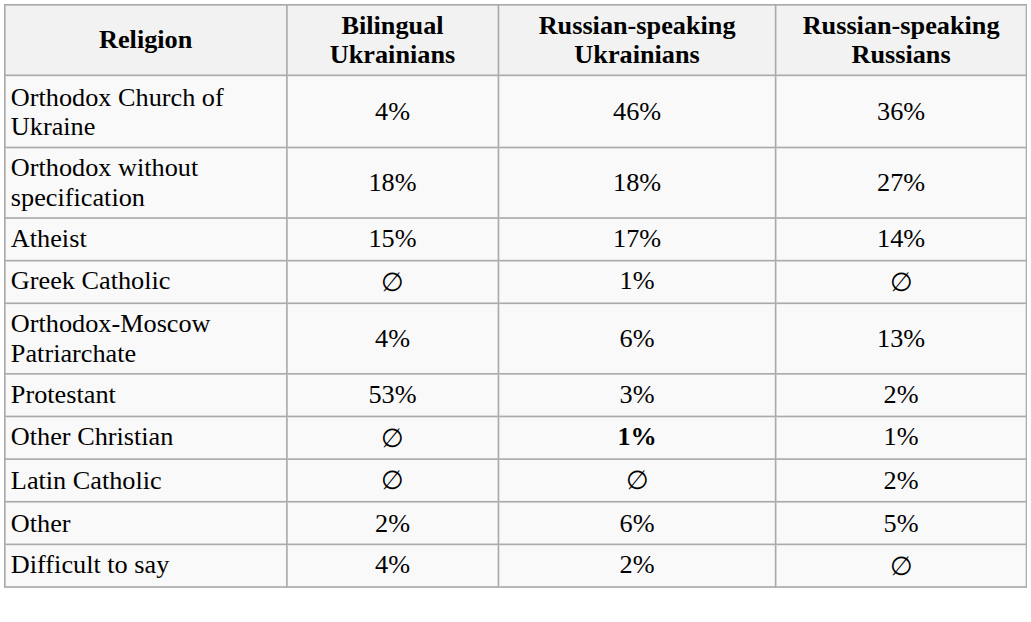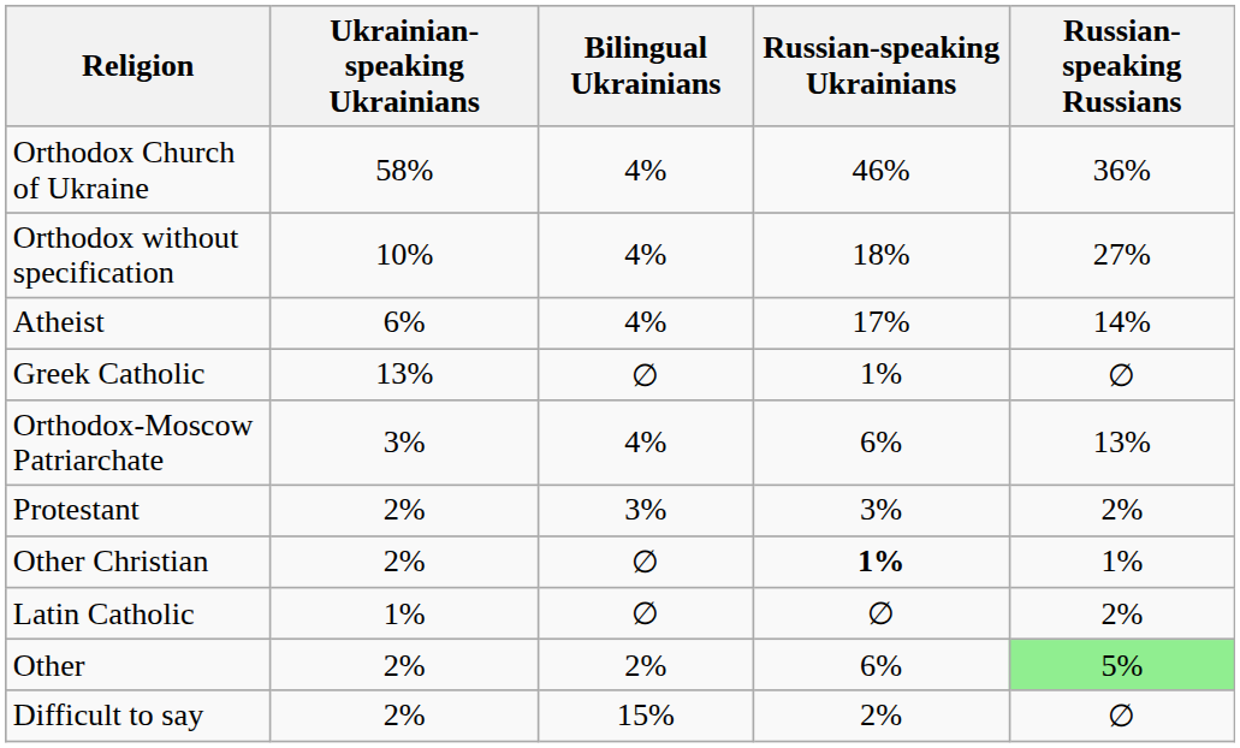 <table class="wikitable" style="margin:auto">
 <tr>
 <th rowspan="1">Religion</th>
+<th colspan="1">Ukrainian-speaking Ukrainians</th>
 <th colspan="1">Bilingual Ukrainians</th>
 <th colspan="1">Russian-speaking Ukrainians</th>
 <th colspan="1">Russian-speaking Russians</th>
 </tr>
 <tr>
 <td>Orthodox Church of Ukraine</td>
+<td style="text-align:center;">58%</td>
 <td style="text-align:center;">4%</td>
 <td style="text-align:center;">46%</td>
 <td style="text-align:center;">36%</td>
 </tr>
 <tr>
 <td>Orthodox without specification</td>
-<td style="text-align:center;">18%</td>
+<td style="text-align:center;">10%</td>
+<td style="text-align:center;">4%</td>
 <td style="text-align:center;">18%</td>
 <td style="text-align:center;">27%</td>
 </tr>
 <tr>
 <td>Atheist</td>
-<td style="text-align:center;">15%</td>
+<td style="text-align:center;">6%</td>
+<td style="text-align:center;">4%</td>
 <td style="text-align:center;">17%</td>
 <td style="text-align:center;">14%</td>
 </tr>
 <tr>
 <td>Greek Catholic</td>
+<td style="text-align:center;">13%</td>
 <td style="text-align:center;">∅</td>
 <td style="text-align:center;">1%</td>
 <td style="text-align:center;">∅</td>
 </tr>
 <tr>
 <td>Orthodox-Moscow Patriarchate</td>
+<td style="text-align:center;">3%</td>
 <td style="text-align:center;">4%</td>
 <td style="text-align:center;">6%</td>
 <td style="text-align:center;">13%</td>
 </tr>
 <tr>
 <td>Protestant</td>
-<td style="text-align:center;">53%</td>
+<td style="text-align:center;">2%</td>
+<td style="text-align:center;">3%</td>
 <td style="text-align:center;">3%</td>
 <td style="text-align:center;">2%</td>
 </tr>
 <tr>
 <td>Other Christian</td>
+<td style="text-align:center;">2%</td>
 <td style="text-align:center;">∅</td>
 <td style="text-align:center;"><strong>1%</strong></td>
 <td style="text-align:center;">1%</td>
 </tr>
 <tr>
 <td>Latin Catholic</td>
+<td style="text-align:center;">1%</td>
 <td style="text-align:center;">∅</td>
 <td style="text-align:center;">∅</td>
 <td style="text-align:center;">2%</td>
 </tr>
 <tr>
 <td>Other</td>
 <td style="text-align:center;">2%</td>
+<td style="text-align:center;">2%</td>
 <td style="text-align:center;">6%</td>
-<td style="text-align:center;">5%</td>
+<td style="background: lightgreen; text-align:center;">5%</td>
 </tr>
 <tr>
 <td>Difficult to say</td>
-<td style="text-align:center;">4%</td>
+<td style="text-align:center;">2%</td>
+<td style="text-align:center;">15%</td>
 <td style="text-align:center;">2%</td>
 <td style="text-align:center;">∅</td>
 </tr>
 </table>
